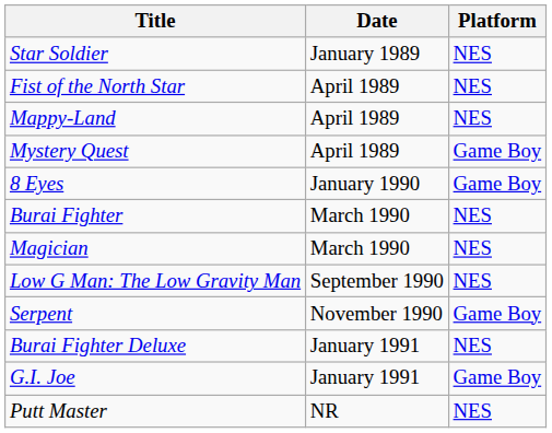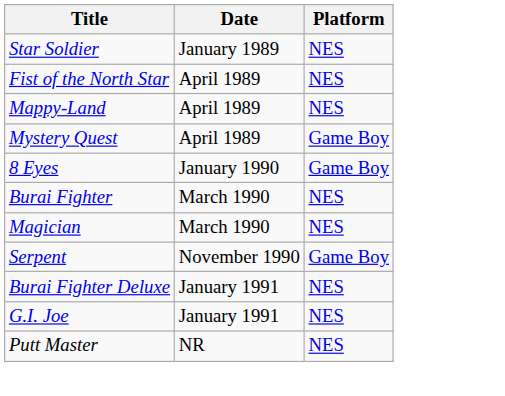 <table class="wikitable">
 <tr>
 <th>Title</th>
 <th>Date</th>
 <th>Platform</th>
 </tr>
 <tr>
 <td><em><a href='#'>Star Soldier</a></em></td>
 <td>January 1989</td>
 <td><a href='#'>NES</a></td>
 </tr>
 <tr>
 <td><em><a href='#'>Fist of the North Star</a></em></td>
 <td>April 1989</td>
 <td><a href='#'>NES</a></td>
 </tr>
 <tr>
 <td><em><a href='#'>Mappy-Land</a></em></td>
 <td>April 1989</td>
 <td><a href='#'>NES</a></td>
 </tr>
 <tr>
 <td><em><a href='#'>Mystery Quest</a></em></td>
 <td>April 1989</td>
 <td><a href='#'>Game Boy</a></td>
 </tr>
 <tr>
 <td><em><a href='#'>8 Eyes</a></em></td>
 <td>January 1990</td>
 <td><a href='#'>Game Boy</a></td>
 </tr>
 <tr>
 <td><em><a href='#'>Burai Fighter</a></em></td>
 <td>March 1990</td>
 <td><a href='#'>NES</a></td>
 </tr>
 <tr>
 <td><em><a href='#'>Magician</a></em></td>
 <td>March 1990</td>
 <td><a href='#'>NES</a></td>
 </tr>
 <tr>
-<td><em><a href='#'>Low G Man: The Low Gravity Man</a></em></td>
-<td>September 1990</td>
-<td><a href='#'>NES</a></td>
-</tr>
-<tr>
 <td><em><a href='#'>Serpent</a></em></td>
 <td>November 1990</td>
 <td><a href='#'>Game Boy</a></td>
 </tr>
 <tr>
 <td><em><a href='#'>Burai Fighter Deluxe</a></em></td>
 <td>January 1991</td>
 <td><a href='#'>NES</a></td>
 </tr>
 <tr>
 <td><em><a href='#'>G.I. Joe</a></em></td>
 <td>January 1991</td>
-<td><a href='#'>Game Boy</a></td>
+<td><a href='#'>NES</a></td>
 </tr>
 <tr>
 <td><em>Putt Master</em></td>
 <td>NR</td>
 <td><a href='#'>NES</a></td>
 </tr>
 </table>
